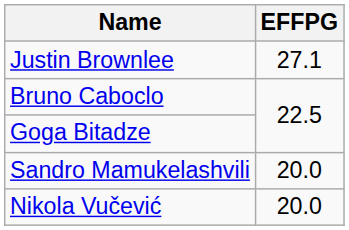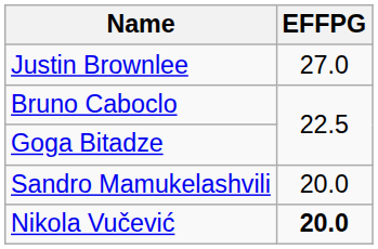 <table class=wikitable>
 <tr>
 <th>Name</th>
 <th>EFFPG</th>
 </tr>
 <tr>
 <td> <a href='#'>Justin Brownlee</a></td>
-<td align=center>27.1</td>
+<td align=center>27.0</td>
 </tr>
 <tr>
 <td> <a href='#'>Bruno Caboclo</a></td>
 <td align=center rowspan=2>22.5</td>
 </tr>
 <tr>
 <td> <a href='#'>Goga Bitadze</a></td>
 </tr>
 <tr>
 <td> <a href='#'>Sandro Mamukelashvili</a></td>
 <td align=center>20.0</td>
 </tr>
 <tr>
 <td> <a href='#'>Nikola Vučević</a></td>
-<td align=center>20.0</td>
+<td align=center><strong>20.0</strong></td>
 </tr>
 </table>
